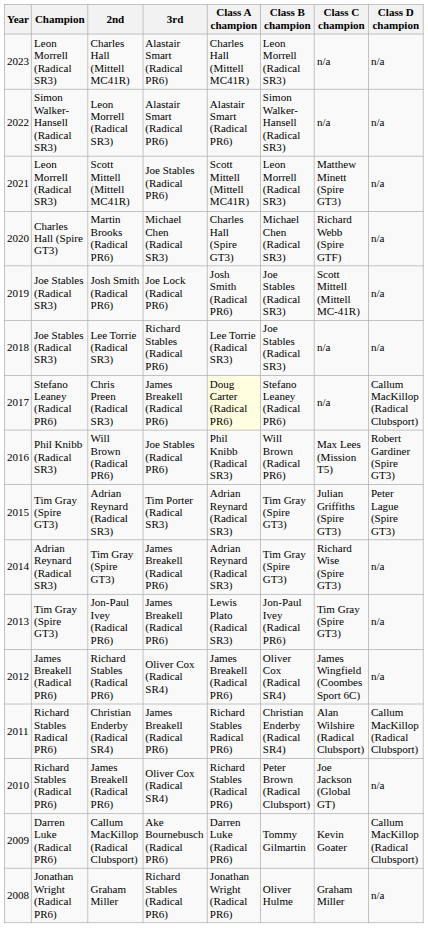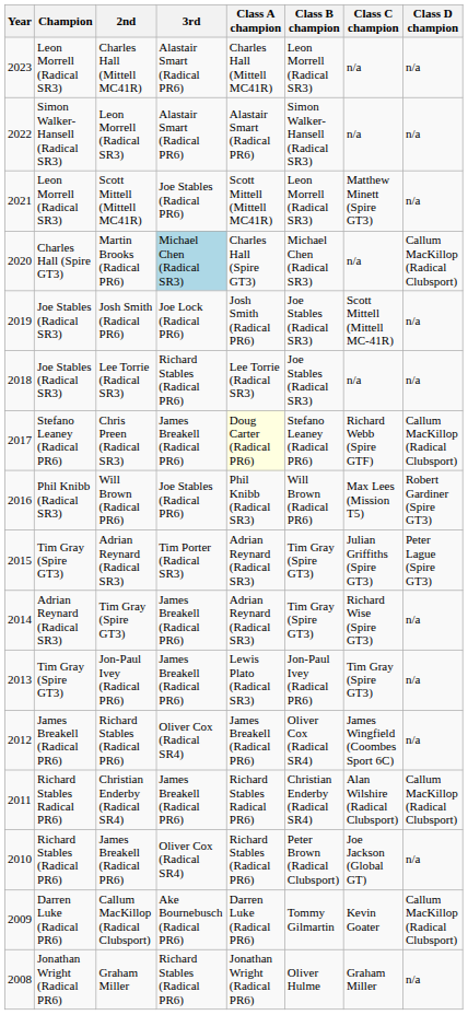 <table class="wikitable">
 <tr>
 <th>Year</th>
 <th>Champion</th>
 <th>2nd</th>
 <th>3rd</th>
 <th>Class A champion</th>
 <th>Class B champion</th>
 <th>Class C champion</th>
 <th>Class D champion</th>
 </tr>
 <tr>
 <td>2023</td>
 <td>Leon Morrell (Radical SR3)</td>
 <td>Charles Hall (Mittell MC41R)</td>
 <td>Alastair Smart (Radical PR6)</td>
 <td>Charles Hall (Mittell MC41R)</td>
 <td>Leon Morrell (Radical SR3)</td>
 <td>n/a</td>
 <td>n/a</td>
 </tr>
 <tr>
 <td>2022</td>
 <td>Simon Walker-Hansell (Radical SR3)</td>
 <td>Leon Morrell (Radical SR3)</td>
 <td>Alastair Smart (Radical PR6)</td>
 <td>Alastair Smart (Radical PR6)</td>
 <td>Simon Walker-Hansell (Radical SR3)</td>
 <td>n/a</td>
 <td>n/a</td>
 </tr>
 <tr>
 <td>2021</td>
 <td>Leon Morrell (Radical SR3)</td>
 <td>Scott Mittell (Mittell MC41R)</td>
 <td>Joe Stables (Radical PR6)</td>
 <td>Scott Mittell (Mittell MC41R)</td>
 <td>Leon Morrell (Radical SR3)</td>
 <td>Matthew Minett (Spire GT3)</td>
 <td>n/a</td>
 </tr>
 <tr>
 <td>2020</td>
 <td>Charles Hall (Spire GT3)</td>
 <td>Martin Brooks (Radical PR6)</td>
-<td>Michael Chen (Radical SR3)</td>
+<td style="background: lightblue;">Michael Chen (Radical SR3)</td>
 <td>Charles Hall (Spire GT3)</td>
 <td>Michael Chen (Radical SR3)</td>
-<td>Richard Webb (Spire GTF)</td>
 <td>n/a</td>
+<td>Callum MacKillop (Radical Clubsport)</td>
 </tr>
 <tr>
 <td>2019</td>
 <td>Joe Stables (Radical SR3)</td>
 <td>Josh Smith (Radical PR6)</td>
 <td>Joe Lock (Radical PR6)</td>
 <td>Josh Smith (Radical PR6)</td>
 <td>Joe Stables (Radical SR3)</td>
 <td>Scott Mittell (Mittell MC-41R)</td>
 <td>n/a</td>
 </tr>
 <tr>
 <td>2018</td>
 <td>Joe Stables (Radical SR3)</td>
 <td>Lee Torrie (Radical SR3)</td>
 <td>Richard Stables (Radical PR6)</td>
 <td>Lee Torrie (Radical SR3)</td>
 <td>Joe Stables (Radical SR3)</td>
 <td>n/a</td>
 <td>n/a</td>
 </tr>
 <tr>
 <td>2017</td>
 <td>Stefano Leaney (Radical PR6)</td>
 <td>Chris Preen (Radical SR3)</td>
 <td>James Breakell (Radical PR6)</td>
 <td style="background: lightyellow;">Doug Carter (Radical PR6)</td>
 <td>Stefano Leaney (Radical PR6)</td>
-<td>n/a</td>
+<td>Richard Webb (Spire GTF)</td>
 <td>Callum MacKillop (Radical Clubsport)</td>
 </tr>
 <tr>
 <td>2016</td>
 <td>Phil Knibb (Radical SR3)</td>
 <td>Will Brown (Radical PR6)</td>
 <td>Joe Stables (Radical PR6)</td>
 <td>Phil Knibb (Radical SR3)</td>
 <td>Will Brown (Radical PR6)</td>
 <td>Max Lees (Mission T5)</td>
 <td>Robert Gardiner (Spire GT3)</td>
 </tr>
 <tr>
 <td>2015</td>
 <td>Tim Gray (Spire GT3)</td>
 <td>Adrian Reynard (Radical SR3)</td>
 <td>Tim Porter (Radical SR3)</td>
 <td>Adrian Reynard (Radical SR3)</td>
 <td>Tim Gray (Spire GT3)</td>
 <td>Julian Griffiths (Spire GT3)</td>
 <td>Peter Lague (Spire GT3)</td>
 </tr>
 <tr>
 <td>2014</td>
 <td>Adrian Reynard (Radical SR3)</td>
 <td>Tim Gray (Spire GT3)</td>
 <td>James Breakell (Radical PR6)</td>
 <td>Adrian Reynard (Radical SR3)</td>
 <td>Tim Gray (Spire GT3)</td>
 <td>Richard Wise (Spire GT3)</td>
 <td>n/a</td>
 </tr>
 <tr>
 <td>2013</td>
 <td>Tim Gray (Spire GT3)</td>
 <td>Jon-Paul Ivey (Radical PR6)</td>
 <td>James Breakell (Radical PR6)</td>
 <td>Lewis Plato (Radical SR3)</td>
 <td>Jon-Paul Ivey (Radical PR6)</td>
 <td>Tim Gray (Spire GT3)</td>
 <td>n/a</td>
 </tr>
 <tr>
 <td>2012</td>
 <td>James Breakell (Radical PR6)</td>
 <td>Richard Stables (Radical PR6)</td>
 <td>Oliver Cox (Radical SR4)</td>
 <td>James Breakell (Radical PR6)</td>
 <td>Oliver Cox (Radical SR4)</td>
 <td>James Wingfield (Coombes Sport 6C)</td>
 <td>n/a</td>
 </tr>
 <tr>
 <td>2011</td>
 <td>Richard Stables Radical PR6)</td>
 <td>Christian Enderby (Radical SR4)</td>
 <td>James Breakell (Radical PR6)</td>
 <td>Richard Stables Radical PR6)</td>
 <td>Christian Enderby (Radical SR4)</td>
 <td>Alan Wilshire (Radical Clubsport)</td>
 <td>Callum MacKillop (Radical Clubsport)</td>
 </tr>
 <tr>
 <td>2010</td>
 <td>Richard Stables (Radical PR6)</td>
 <td>James Breakell (Radical PR6)</td>
 <td>Oliver Cox (Radical SR4)</td>
 <td>Richard Stables (Radical PR6)</td>
 <td>Peter Brown (Radical Clubsport)</td>
 <td>Joe Jackson (Global GT)</td>
 <td>n/a</td>
 </tr>
 <tr>
 <td>2009</td>
 <td>Darren Luke (Radical PR6)</td>
 <td>Callum MacKillop (Radical Clubsport)</td>
 <td>Ake Bournebusch (Radical PR6)</td>
 <td>Darren Luke (Radical PR6)</td>
 <td>Tommy Gilmartin</td>
 <td>Kevin Goater</td>
 <td>Callum MacKillop (Radical Clubsport)</td>
 </tr>
 <tr>
 <td>2008</td>
 <td>Jonathan Wright (Radical PR6)</td>
 <td>Graham Miller</td>
 <td>Richard Stables (Radical PR6)</td>
 <td>Jonathan Wright (Radical PR6)</td>
 <td>Oliver Hulme</td>
 <td>Graham Miller</td>
 <td>n/a</td>
 </tr>
 </table>
